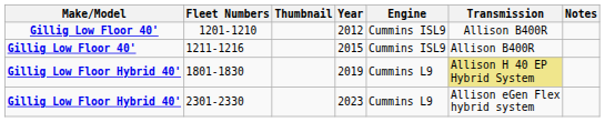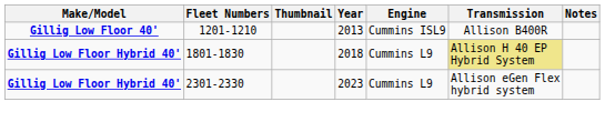 <table class="wikitable">
 <tr>
 <th>Make/Model</th>
 <th>Fleet Numbers</th>
 <th>Thumbnail</th>
 <th>Year</th>
 <th>Engine</th>
 <th>Transmission</th>
 <th>Notes</th>
 </tr>
 <tr align="center">
 <td><strong><a href='#'>Gillig Low Floor 40'</a></strong></td>
 <td>1201-1210</td>
 <td></td>
-<td>2012</td>
-<td>Cummins ISL9</td>
-<td>Allison B400R</td>
-<td></td>
-</tr>
-<tr>
-<td><strong><a href='#'>Gillig Low Floor 40'</a></strong></td>
-<td>1211-1216</td>
-<td></td>
-<td>2015</td>
+<td>2013</td>
 <td>Cummins ISL9</td>
 <td>Allison B400R</td>
 <td></td>
 </tr>
 <tr>
 <td><strong><a href='#'>Gillig Low Floor Hybrid 40'</a></strong></td>
 <td>1801-1830</td>
 <td></td>
-<td>2019</td>
+<td>2018</td>
 <td>Cummins L9</td>
 <td style="background: khaki;">Allison H 40 EP<br>Hybrid System</td>
 <td></td>
 </tr>
 <tr>
 <td><strong><a href='#'>Gillig Low Floor Hybrid 40'</a></strong></td>
 <td>2301-2330</td>
 <td></td>
 <td>2023</td>
 <td>Cummins L9</td>
 <td>Allison eGen Flex<br>hybrid system</td>
 <td></td>
 </tr>
 </table>
